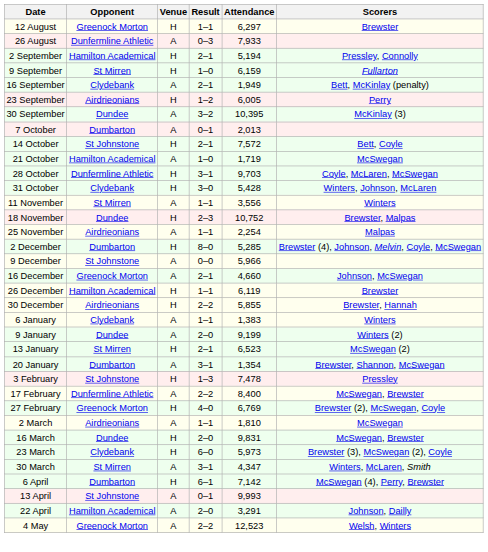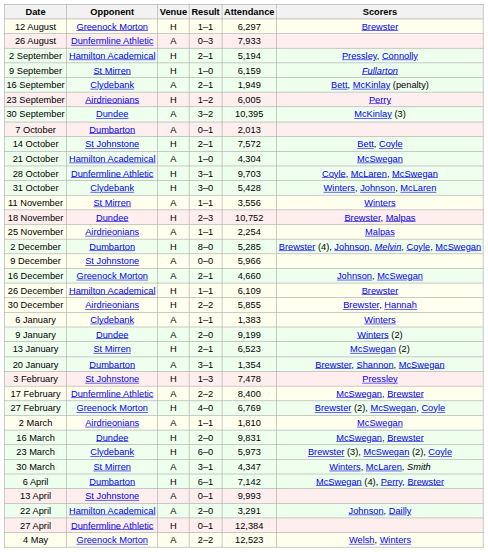 <table class="wikitable sortable" style="font-size:95%; text-align:center">
 <tr>
 <th>Date</th>
 <th>Opponent</th>
 <th>Venue</th>
 <th>Result</th>
 <th>Attendance</th>
 <th>Scorers</th>
 </tr>
 <tr style="background:#ffe;">
 <td>12 August</td>
 <td><a href='#'>Greenock Morton</a></td>
 <td>H</td>
 <td>1–1</td>
 <td>6,297</td>
 <td><a href='#'>Brewster</a></td>
 </tr>
 <tr style="background:#fee;">
 <td>26 August</td>
 <td><a href='#'>Dunfermline Athletic</a></td>
 <td>A</td>
 <td>0–3</td>
 <td>7,933</td>
 <td></td>
 </tr>
 <tr style="background:#efe;">
 <td>2 September</td>
 <td><a href='#'>Hamilton Academical</a></td>
 <td>H</td>
 <td>2–1</td>
 <td>5,194</td>
 <td><a href='#'>Pressley</a>, <a href='#'>Connolly</a></td>
 </tr>
 <tr style="background:#efe;">
 <td>9 September</td>
 <td><a href='#'>St Mirren</a></td>
 <td>H</td>
 <td>1–0</td>
 <td>6,159</td>
 <td><em><a href='#'>Fullarton</a></em></td>
 </tr>
 <tr style="background:#efe;">
 <td>16 September</td>
 <td><a href='#'>Clydebank</a></td>
 <td>A</td>
 <td>2–1</td>
 <td>1,949</td>
 <td><a href='#'>Bett</a>, <a href='#'>McKinlay</a> (penalty)</td>
 </tr>
 <tr style="background:#fee;">
 <td>23 September</td>
 <td><a href='#'>Airdrieonians</a></td>
 <td>H</td>
 <td>1–2</td>
 <td>6,005</td>
 <td><a href='#'>Perry</a></td>
 </tr>
 <tr style="background:#efe;">
 <td>30 September</td>
 <td><a href='#'>Dundee</a></td>
 <td>A</td>
 <td>3–2</td>
 <td>10,395</td>
 <td><a href='#'>McKinlay</a> (3)</td>
 </tr>
 <tr style="background:#fee;">
 <td>7 October</td>
 <td><a href='#'>Dumbarton</a></td>
 <td>A</td>
 <td>0–1</td>
 <td>2,013</td>
 <td></td>
 </tr>
 <tr style="background:#efe;">
 <td>14 October</td>
 <td><a href='#'>St Johnstone</a></td>
 <td>H</td>
 <td>2–1</td>
 <td>7,572</td>
 <td><a href='#'>Bett</a>, <a href='#'>Coyle</a></td>
 </tr>
 <tr style="background:#efe;">
 <td>21 October</td>
 <td><a href='#'>Hamilton Academical</a></td>
 <td>A</td>
 <td>1–0</td>
-<td>1,719</td>
+<td>4,304</td>
 <td><a href='#'>McSwegan</a></td>
 </tr>
 <tr style="background:#efe;">
 <td>28 October</td>
 <td><a href='#'>Dunfermline Athletic</a></td>
 <td>H</td>
 <td>3–1</td>
 <td>9,703</td>
 <td><a href='#'>Coyle</a>, <a href='#'>McLaren</a>, <a href='#'>McSwegan</a></td>
 </tr>
 <tr style="background:#efe;">
 <td>31 October</td>
 <td><a href='#'>Clydebank</a></td>
 <td>H</td>
 <td>3–0</td>
 <td>5,428</td>
 <td><a href='#'>Winters</a>, <a href='#'>Johnson</a>, <a href='#'>McLaren</a></td>
 </tr>
 <tr style="background:#ffe;">
 <td>11 November</td>
 <td><a href='#'>St Mirren</a></td>
 <td>A</td>
 <td>1–1</td>
 <td>3,556</td>
 <td><a href='#'>Winters</a></td>
 </tr>
 <tr style="background:#fee;">
 <td>18 November</td>
 <td><a href='#'>Dundee</a></td>
 <td>H</td>
 <td>2–3</td>
 <td>10,752</td>
 <td><a href='#'>Brewster</a>, <a href='#'>Malpas</a></td>
 </tr>
 <tr style="background:#ffe;">
 <td>25 November</td>
 <td><a href='#'>Airdrieonians</a></td>
 <td>A</td>
 <td>1–1</td>
 <td>2,254</td>
 <td><a href='#'>Malpas</a></td>
 </tr>
 <tr style="background:#efe;">
 <td>2 December</td>
 <td><a href='#'>Dumbarton</a></td>
 <td>H</td>
 <td>8–0</td>
 <td>5,285</td>
 <td><a href='#'>Brewster</a> (4), <a href='#'>Johnson</a>, <em><a href='#'>Melvin</a></em>, <a href='#'>Coyle</a>, <a href='#'>McSwegan</a></td>
 </tr>
 <tr style="background:#ffe;">
 <td>9 December</td>
 <td><a href='#'>St Johnstone</a></td>
 <td>A</td>
 <td>0–0</td>
 <td>5,966</td>
 <td></td>
 </tr>
 <tr style="background:#efe;">
 <td>16 December</td>
 <td><a href='#'>Greenock Morton</a></td>
 <td>A</td>
 <td>2–1</td>
 <td>4,660</td>
 <td><a href='#'>Johnson</a>, <a href='#'>McSwegan</a></td>
 </tr>
 <tr style="background:#ffe;">
 <td>26 December</td>
 <td><a href='#'>Hamilton Academical</a></td>
 <td>H</td>
 <td>1–1</td>
-<td>6,119</td>
+<td>6,109</td>
 <td><a href='#'>Brewster</a></td>
 </tr>
 <tr style="background:#ffe;">
 <td>30 December</td>
 <td><a href='#'>Airdrieonians</a></td>
 <td>H</td>
 <td>2–2</td>
 <td>5,855</td>
 <td><a href='#'>Brewster</a>, <a href='#'>Hannah</a></td>
 </tr>
 <tr style="background:#ffe;">
 <td>6 January</td>
 <td><a href='#'>Clydebank</a></td>
 <td>A</td>
 <td>1–1</td>
 <td>1,383</td>
 <td><a href='#'>Winters</a></td>
 </tr>
 <tr style="background:#efe;">
 <td>9 January</td>
 <td><a href='#'>Dundee</a></td>
 <td>A</td>
 <td>2–0</td>
 <td>9,199</td>
 <td><a href='#'>Winters</a> (2)</td>
 </tr>
 <tr style="background:#efe;">
 <td>13 January</td>
 <td><a href='#'>St Mirren</a></td>
 <td>H</td>
 <td>2–1</td>
 <td>6,523</td>
 <td><a href='#'>McSwegan</a> (2)</td>
 </tr>
 <tr style="background:#efe;">
 <td>20 January</td>
 <td><a href='#'>Dumbarton</a></td>
 <td>A</td>
 <td>3–1</td>
 <td>1,354</td>
 <td><a href='#'>Brewster</a>, <a href='#'>Shannon</a>, <a href='#'>McSwegan</a></td>
 </tr>
 <tr style="background:#fee;">
 <td>3 February</td>
 <td><a href='#'>St Johnstone</a></td>
 <td>H</td>
 <td>1–3</td>
 <td>7,478</td>
 <td><a href='#'>Pressley</a></td>
 </tr>
 <tr style="background:#ffe;">
 <td>17 February</td>
 <td><a href='#'>Dunfermline Athletic</a></td>
 <td>A</td>
 <td>2–2</td>
 <td>8,400</td>
 <td><a href='#'>McSwegan</a>, <a href='#'>Brewster</a></td>
 </tr>
 <tr style="background:#efe;">
 <td>27 February</td>
 <td><a href='#'>Greenock Morton</a></td>
 <td>H</td>
 <td>4–0</td>
 <td>6,769</td>
 <td><a href='#'>Brewster</a> (2), <a href='#'>McSwegan</a>, <a href='#'>Coyle</a></td>
 </tr>
 <tr style="background:#ffe;">
 <td>2 March</td>
 <td><a href='#'>Airdrieonians</a></td>
 <td>A</td>
 <td>1–1</td>
 <td>1,810</td>
 <td><a href='#'>McSwegan</a></td>
 </tr>
 <tr style="background:#efe;">
 <td>16 March</td>
 <td><a href='#'>Dundee</a></td>
 <td>H</td>
 <td>2–0</td>
 <td>9,831</td>
 <td><a href='#'>McSwegan</a>, <a href='#'>Brewster</a></td>
 </tr>
 <tr style="background:#efe;">
 <td>23 March</td>
 <td><a href='#'>Clydebank</a></td>
 <td>H</td>
 <td>6–0</td>
 <td>5,973</td>
 <td><a href='#'>Brewster</a> (3), <a href='#'>McSwegan</a> (2), <a href='#'>Coyle</a></td>
 </tr>
 <tr style="background:#efe;">
 <td>30 March</td>
 <td><a href='#'>St Mirren</a></td>
 <td>A</td>
 <td>3–1</td>
 <td>4,347</td>
 <td><a href='#'>Winters</a>, <a href='#'>McLaren</a>, <em>Smith</em></td>
 </tr>
 <tr style="background:#efe;">
 <td>6 April</td>
 <td><a href='#'>Dumbarton</a></td>
 <td>H</td>
 <td>6–1</td>
 <td>7,142</td>
 <td><a href='#'>McSwegan</a> (4), <a href='#'>Perry</a>, <a href='#'>Brewster</a></td>
 </tr>
 <tr style="background:#fee;">
 <td>13 April</td>
 <td><a href='#'>St Johnstone</a></td>
 <td>A</td>
 <td>0–1</td>
 <td>9,993</td>
 <td></td>
 </tr>
 <tr style="background:#efe;">
 <td>22 April</td>
 <td><a href='#'>Hamilton Academical</a></td>
 <td>A</td>
 <td>2–0</td>
 <td>3,291</td>
 <td><a href='#'>Johnson</a>, <a href='#'>Dailly</a></td>
 </tr>
+<tr style="background:#fee;">
+<td>27 April</td>
+<td><a href='#'>Dunfermline Athletic</a></td>
+<td>H</td>
+<td>0–1</td>
+<td>12,384</td>
+<td></td>
+</tr>
 <tr style="background:#ffe;">
 <td>4 May</td>
 <td><a href='#'>Greenock Morton</a></td>
 <td>A</td>
 <td>2–2</td>
 <td>12,523</td>
 <td><a href='#'>Welsh</a>, <a href='#'>Winters</a></td>
 </tr>
 </table>
